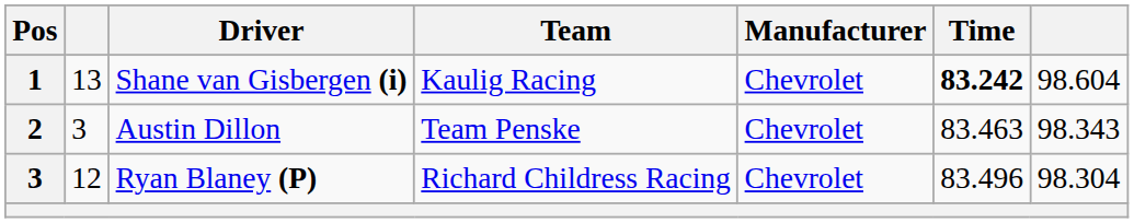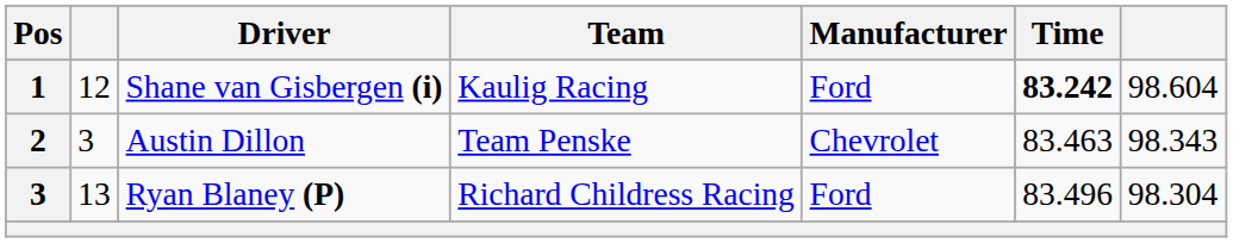 <table class="wikitable" style="font-size:95%">
 <tr>
 <th>Pos</th>
 <th></th>
 <th>Driver</th>
 <th>Team</th>
 <th>Manufacturer</th>
 <th>Time</th>
 <th></th>
 </tr>
 <tr>
 <th>1</th>
-<td>13</td>
+<td>12</td>
 <td><a href='#'>Shane van Gisbergen</a> <strong>(i)</strong></td>
 <td><a href='#'>Kaulig Racing</a></td>
-<td><a href='#'>Chevrolet</a></td>
+<td><a href='#'>Ford</a></td>
 <td><strong>83.242</strong></td>
 <td>98.604</td>
 </tr>
 <tr>
 <th>2</th>
 <td>3</td>
 <td><a href='#'>Austin Dillon</a></td>
 <td><a href='#'>Team Penske</a></td>
 <td><a href='#'>Chevrolet</a></td>
 <td>83.463</td>
 <td>98.343</td>
 </tr>
 <tr>
 <th>3</th>
-<td>12</td>
+<td>13</td>
 <td><a href='#'>Ryan Blaney</a> <strong>(P)</strong></td>
 <td><a href='#'>Richard Childress Racing</a></td>
-<td><a href='#'>Chevrolet</a></td>
+<td><a href='#'>Ford</a></td>
 <td>83.496</td>
 <td>98.304</td>
 </tr>
 <tr>
 <th colspan="7"></th>
 </tr>
 </table>
